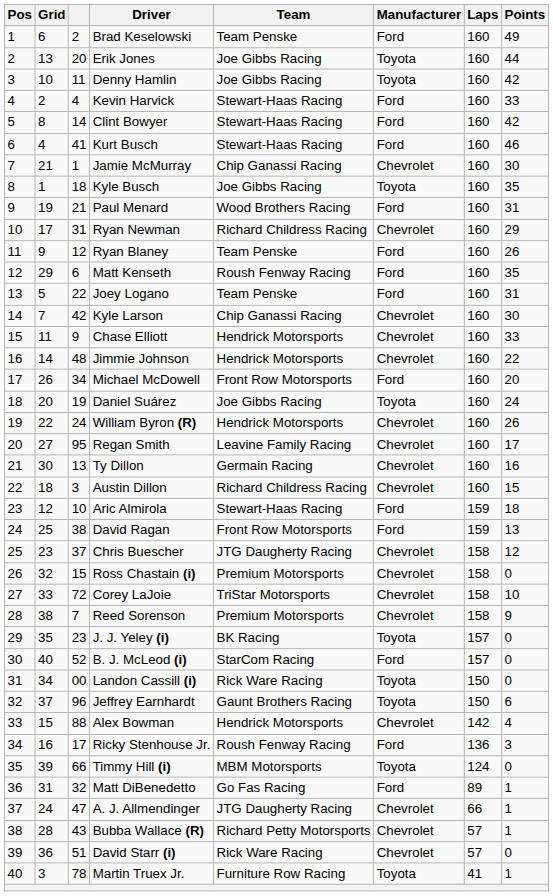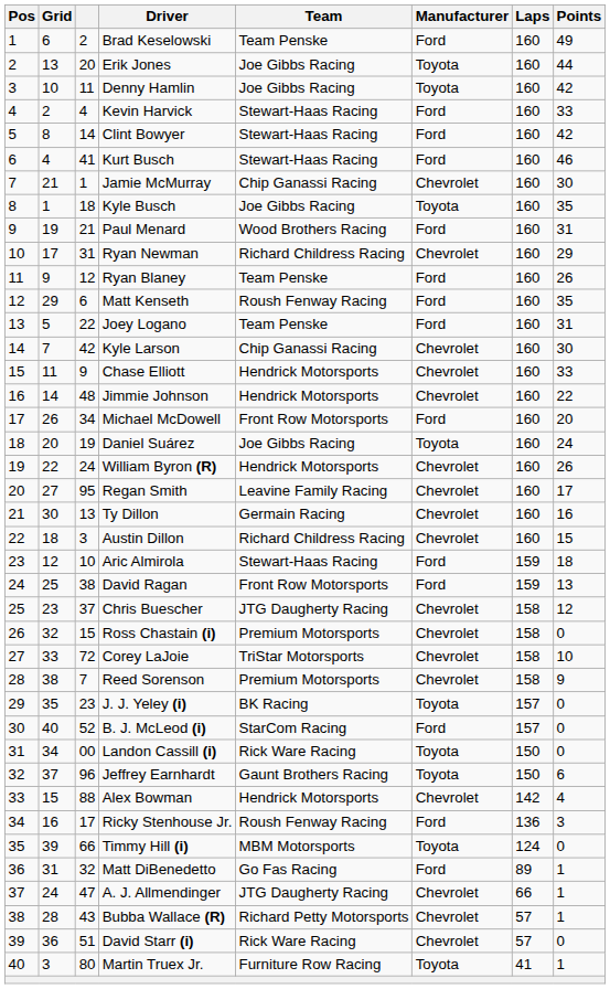 <table class="wikitable" style="font-size:98%">
 <tr>
 <th>Pos</th>
 <th>Grid</th>
 <th></th>
 <th>Driver</th>
 <th>Team</th>
 <th>Manufacturer</th>
 <th>Laps</th>
 <th>Points</th>
 </tr>
 <tr>
 <td>1</td>
 <td>6</td>
 <td>2</td>
 <td>Brad Keselowski</td>
 <td>Team Penske</td>
 <td>Ford</td>
 <td>160</td>
 <td>49</td>
 </tr>
 <tr>
 <td>2</td>
 <td>13</td>
 <td>20</td>
 <td>Erik Jones</td>
 <td>Joe Gibbs Racing</td>
 <td>Toyota</td>
 <td>160</td>
 <td>44</td>
 </tr>
 <tr>
 <td>3</td>
 <td>10</td>
 <td>11</td>
 <td>Denny Hamlin</td>
 <td>Joe Gibbs Racing</td>
 <td>Toyota</td>
 <td>160</td>
 <td>42</td>
 </tr>
 <tr>
 <td>4</td>
 <td>2</td>
 <td>4</td>
 <td>Kevin Harvick</td>
 <td>Stewart-Haas Racing</td>
 <td>Ford</td>
 <td>160</td>
 <td>33</td>
 </tr>
 <tr>
 <td>5</td>
 <td>8</td>
 <td>14</td>
 <td>Clint Bowyer</td>
 <td>Stewart-Haas Racing</td>
 <td>Ford</td>
 <td>160</td>
 <td>42</td>
 </tr>
 <tr>
 <td>6</td>
 <td>4</td>
 <td>41</td>
 <td>Kurt Busch</td>
 <td>Stewart-Haas Racing</td>
 <td>Ford</td>
 <td>160</td>
 <td>46</td>
 </tr>
 <tr>
 <td>7</td>
 <td>21</td>
 <td>1</td>
 <td>Jamie McMurray</td>
 <td>Chip Ganassi Racing</td>
 <td>Chevrolet</td>
 <td>160</td>
 <td>30</td>
 </tr>
 <tr>
 <td>8</td>
 <td>1</td>
 <td>18</td>
 <td>Kyle Busch</td>
 <td>Joe Gibbs Racing</td>
 <td>Toyota</td>
 <td>160</td>
 <td>35</td>
 </tr>
 <tr>
 <td>9</td>
 <td>19</td>
 <td>21</td>
 <td>Paul Menard</td>
 <td>Wood Brothers Racing</td>
 <td>Ford</td>
 <td>160</td>
 <td>31</td>
 </tr>
 <tr>
 <td>10</td>
 <td>17</td>
 <td>31</td>
 <td>Ryan Newman</td>
 <td>Richard Childress Racing</td>
 <td>Chevrolet</td>
 <td>160</td>
 <td>29</td>
 </tr>
 <tr>
 <td>11</td>
 <td>9</td>
 <td>12</td>
 <td>Ryan Blaney</td>
 <td>Team Penske</td>
 <td>Ford</td>
 <td>160</td>
 <td>26</td>
 </tr>
 <tr>
 <td>12</td>
 <td>29</td>
 <td>6</td>
 <td>Matt Kenseth</td>
 <td>Roush Fenway Racing</td>
 <td>Ford</td>
 <td>160</td>
 <td>35</td>
 </tr>
 <tr>
 <td>13</td>
 <td>5</td>
 <td>22</td>
 <td>Joey Logano</td>
 <td>Team Penske</td>
 <td>Ford</td>
 <td>160</td>
 <td>31</td>
 </tr>
 <tr>
 <td>14</td>
 <td>7</td>
 <td>42</td>
 <td>Kyle Larson</td>
 <td>Chip Ganassi Racing</td>
 <td>Chevrolet</td>
 <td>160</td>
 <td>30</td>
 </tr>
 <tr>
 <td>15</td>
 <td>11</td>
 <td>9</td>
 <td>Chase Elliott</td>
 <td>Hendrick Motorsports</td>
 <td>Chevrolet</td>
 <td>160</td>
 <td>33</td>
 </tr>
 <tr>
 <td>16</td>
 <td>14</td>
 <td>48</td>
 <td>Jimmie Johnson</td>
 <td>Hendrick Motorsports</td>
 <td>Chevrolet</td>
 <td>160</td>
 <td>22</td>
 </tr>
 <tr>
 <td>17</td>
 <td>26</td>
 <td>34</td>
 <td>Michael McDowell</td>
 <td>Front Row Motorsports</td>
 <td>Ford</td>
 <td>160</td>
 <td>20</td>
 </tr>
 <tr>
 <td>18</td>
 <td>20</td>
 <td>19</td>
 <td>Daniel Suárez</td>
 <td>Joe Gibbs Racing</td>
 <td>Toyota</td>
 <td>160</td>
 <td>24</td>
 </tr>
 <tr>
 <td>19</td>
 <td>22</td>
 <td>24</td>
 <td>William Byron <strong>(R)</strong></td>
 <td>Hendrick Motorsports</td>
 <td>Chevrolet</td>
 <td>160</td>
 <td>26</td>
 </tr>
 <tr>
 <td>20</td>
 <td>27</td>
 <td>95</td>
 <td>Regan Smith</td>
 <td>Leavine Family Racing</td>
 <td>Chevrolet</td>
 <td>160</td>
 <td>17</td>
 </tr>
 <tr>
 <td>21</td>
 <td>30</td>
 <td>13</td>
 <td>Ty Dillon</td>
 <td>Germain Racing</td>
 <td>Chevrolet</td>
 <td>160</td>
 <td>16</td>
 </tr>
 <tr>
 <td>22</td>
 <td>18</td>
 <td>3</td>
 <td>Austin Dillon</td>
 <td>Richard Childress Racing</td>
 <td>Chevrolet</td>
 <td>160</td>
 <td>15</td>
 </tr>
 <tr>
 <td>23</td>
 <td>12</td>
 <td>10</td>
 <td>Aric Almirola</td>
 <td>Stewart-Haas Racing</td>
 <td>Ford</td>
 <td>159</td>
 <td>18</td>
 </tr>
 <tr>
 <td>24</td>
 <td>25</td>
 <td>38</td>
 <td>David Ragan</td>
 <td>Front Row Motorsports</td>
 <td>Ford</td>
 <td>159</td>
 <td>13</td>
 </tr>
 <tr>
 <td>25</td>
 <td>23</td>
 <td>37</td>
 <td>Chris Buescher</td>
 <td>JTG Daugherty Racing</td>
 <td>Chevrolet</td>
 <td>158</td>
 <td>12</td>
 </tr>
 <tr>
 <td>26</td>
 <td>32</td>
 <td>15</td>
 <td>Ross Chastain <strong>(i)</strong></td>
 <td>Premium Motorsports</td>
 <td>Chevrolet</td>
 <td>158</td>
 <td>0</td>
 </tr>
 <tr>
 <td>27</td>
 <td>33</td>
 <td>72</td>
 <td>Corey LaJoie</td>
 <td>TriStar Motorsports</td>
 <td>Chevrolet</td>
 <td>158</td>
 <td>10</td>
 </tr>
 <tr>
 <td>28</td>
 <td>38</td>
 <td>7</td>
 <td>Reed Sorenson</td>
 <td>Premium Motorsports</td>
 <td>Chevrolet</td>
 <td>158</td>
 <td>9</td>
 </tr>
 <tr>
 <td>29</td>
 <td>35</td>
 <td>23</td>
 <td>J. J. Yeley <strong>(i)</strong></td>
 <td>BK Racing</td>
 <td>Toyota</td>
 <td>157</td>
 <td>0</td>
 </tr>
 <tr>
 <td>30</td>
 <td>40</td>
 <td>52</td>
 <td>B. J. McLeod <strong>(i)</strong></td>
 <td>StarCom Racing</td>
 <td>Ford</td>
 <td>157</td>
 <td>0</td>
 </tr>
 <tr>
 <td>31</td>
 <td>34</td>
 <td>00</td>
 <td>Landon Cassill <strong>(i)</strong></td>
 <td>Rick Ware Racing</td>
 <td>Toyota</td>
 <td>150</td>
 <td>0</td>
 </tr>
 <tr>
 <td>32</td>
 <td>37</td>
 <td>96</td>
 <td>Jeffrey Earnhardt</td>
 <td>Gaunt Brothers Racing</td>
 <td>Toyota</td>
 <td>150</td>
 <td>6</td>
 </tr>
 <tr>
 <td>33</td>
 <td>15</td>
 <td>88</td>
 <td>Alex Bowman</td>
 <td>Hendrick Motorsports</td>
 <td>Chevrolet</td>
 <td>142</td>
 <td>4</td>
 </tr>
 <tr>
 <td>34</td>
 <td>16</td>
 <td>17</td>
 <td>Ricky Stenhouse Jr.</td>
 <td>Roush Fenway Racing</td>
 <td>Ford</td>
 <td>136</td>
 <td>3</td>
 </tr>
 <tr>
 <td>35</td>
 <td>39</td>
 <td>66</td>
 <td>Timmy Hill <strong>(i)</strong></td>
 <td>MBM Motorsports</td>
 <td>Toyota</td>
 <td>124</td>
 <td>0</td>
 </tr>
 <tr>
 <td>36</td>
 <td>31</td>
 <td>32</td>
 <td>Matt DiBenedetto</td>
 <td>Go Fas Racing</td>
 <td>Ford</td>
 <td>89</td>
 <td>1</td>
 </tr>
 <tr>
 <td>37</td>
 <td>24</td>
 <td>47</td>
 <td>A. J. Allmendinger</td>
 <td>JTG Daugherty Racing</td>
 <td>Chevrolet</td>
 <td>66</td>
 <td>1</td>
 </tr>
 <tr>
 <td>38</td>
 <td>28</td>
 <td>43</td>
 <td>Bubba Wallace <strong>(R)</strong></td>
 <td>Richard Petty Motorsports</td>
 <td>Chevrolet</td>
 <td>57</td>
 <td>1</td>
 </tr>
 <tr>
 <td>39</td>
 <td>36</td>
 <td>51</td>
 <td>David Starr <strong>(i)</strong></td>
 <td>Rick Ware Racing</td>
 <td>Chevrolet</td>
 <td>57</td>
 <td>0</td>
 </tr>
 <tr>
 <td>40</td>
 <td>3</td>
-<td>78</td>
+<td>80</td>
 <td>Martin Truex Jr.</td>
 <td>Furniture Row Racing</td>
 <td>Toyota</td>
 <td>41</td>
 <td>1</td>
 </tr>
 <tr>
 <th colspan="8"></th>
 </tr>
 </table>
